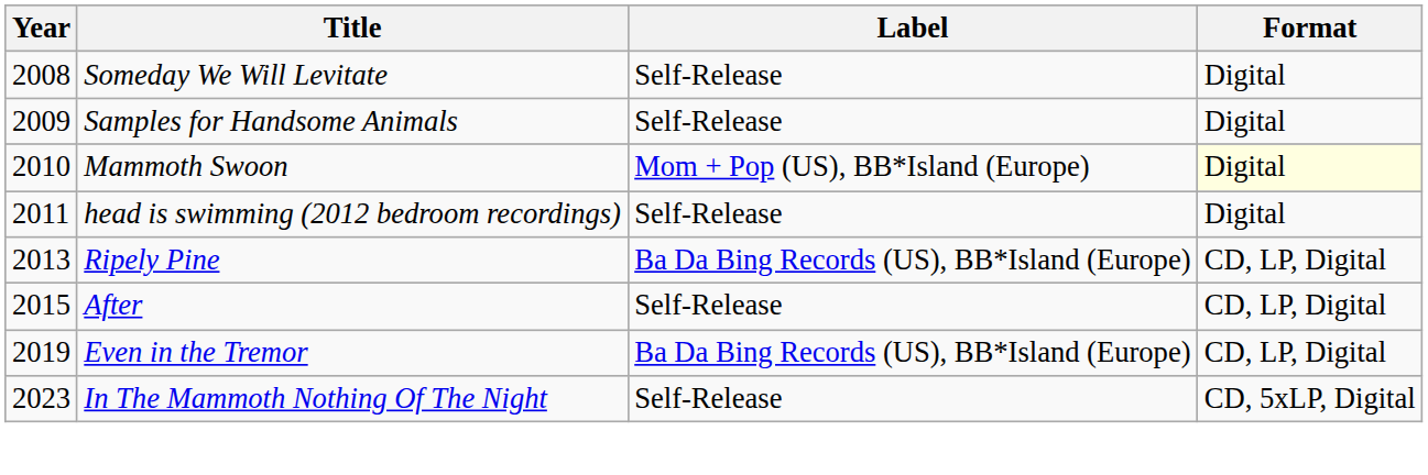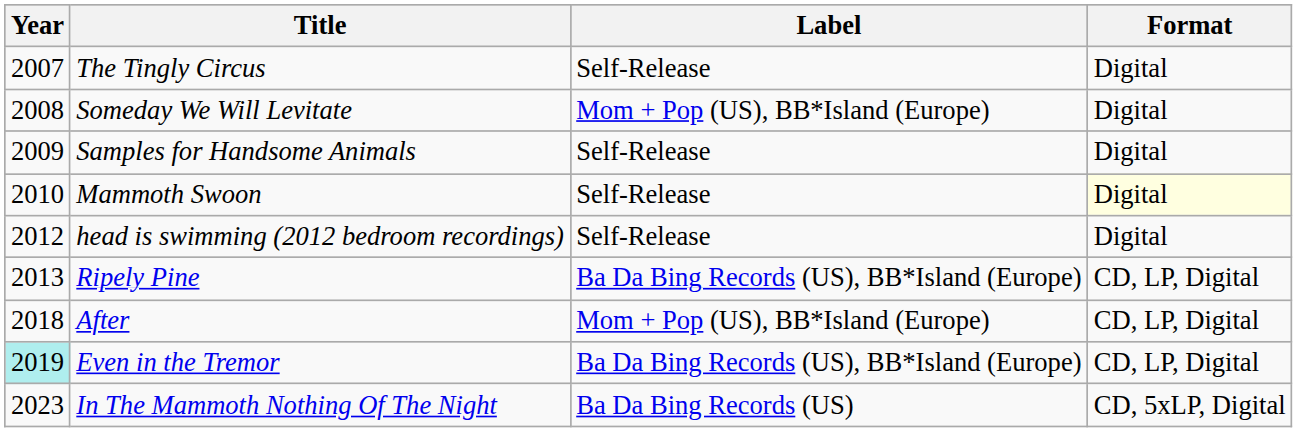 <table class="wikitable">
 <tr>
 <th>Year</th>
 <th>Title</th>
 <th>Label</th>
 <th>Format</th>
 </tr>
 <tr>
+<td>2007</td>
+<td><em>The Tingly Circus</em></td>
+<td>Self-Release</td>
+<td>Digital</td>
+</tr>
+<tr>
 <td>2008</td>
 <td><em>Someday We Will Levitate</em></td>
-<td>Self-Release</td>
+<td><a href='#'>Mom + Pop</a> (US), BB*Island (Europe)</td>
 <td>Digital</td>
 </tr>
 <tr>
 <td>2009</td>
 <td><em>Samples for Handsome Animals</em></td>
 <td>Self-Release</td>
 <td>Digital</td>
 </tr>
 <tr>
 <td>2010</td>
 <td><em>Mammoth Swoon</em></td>
-<td><a href='#'>Mom + Pop</a> (US), BB*Island (Europe)</td>
+<td>Self-Release</td>
 <td style="background: lightyellow;">Digital</td>
 </tr>
 <tr>
-<td>2011</td>
+<td>2012</td>
 <td><em>head is swimming (2012 bedroom recordings)</em></td>
 <td>Self-Release</td>
 <td>Digital</td>
 </tr>
 <tr>
 <td>2013</td>
 <td><em><a href='#'>Ripely Pine</a></em></td>
 <td><a href='#'>Ba Da Bing Records</a> (US), BB*Island (Europe)</td>
 <td>CD, LP, Digital</td>
 </tr>
 <tr>
-<td>2015</td>
+<td>2018</td>
 <td><em><a href='#'>After</a></em></td>
-<td>Self-Release</td>
+<td><a href='#'>Mom + Pop</a> (US), BB*Island (Europe)</td>
 <td>CD, LP, Digital</td>
 </tr>
 <tr>
-<td>2019</td>
+<td style="background: paleturquoise;">2019</td>
 <td><em><a href='#'>Even in the Tremor</a></em></td>
 <td><a href='#'>Ba Da Bing Records</a> (US), BB*Island (Europe)</td>
 <td>CD, LP, Digital</td>
 </tr>
 <tr>
 <td>2023</td>
 <td><em><a href='#'>In The Mammoth Nothing Of The Night</a></em></td>
-<td>Self-Release</td>
+<td><a href='#'>Ba Da Bing Records</a> (US)</td>
 <td>CD, 5xLP, Digital</td>
 </tr>
 </table>
